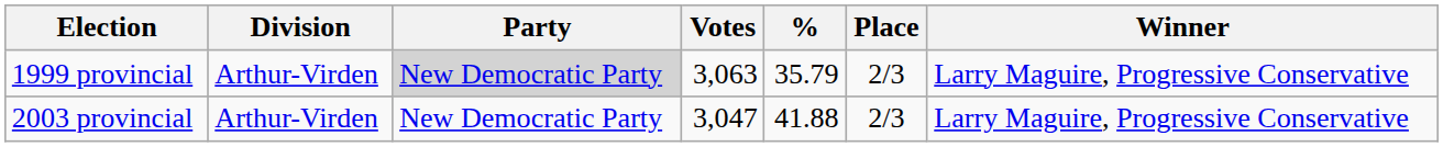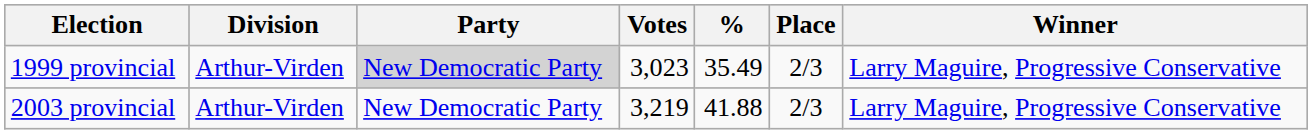 <table class="wikitable" width="800">
 <tr>
 <th align="left">Election</th>
 <th align="left">Division</th>
 <th align="left">Party</th>
 <th align="right">Votes</th>
 <th align="right">%</th>
 <th align="center">Place</th>
 <th align="center">Winner</th>
 </tr>
 <tr>
 <td align="left"><a href='#'>1999 provincial</a></td>
 <td align="left"><a href='#'>Arthur-Virden</a></td>
 <td align="left" style="background: lightgrey;"><a href='#'>New Democratic Party</a></td>
-<td align="right">3,063</td>
-<td align="right">35.79</td>
+<td align="right">3,023</td>
+<td align="right">35.49</td>
 <td align="center">2/3</td>
 <td align="left"><a href='#'>Larry Maguire</a>, <a href='#'>Progressive Conservative</a></td>
 </tr>
 <tr>
 <td align="left"><a href='#'>2003 provincial</a></td>
 <td align="left"><a href='#'>Arthur-Virden</a></td>
 <td align="left"><a href='#'>New Democratic Party</a></td>
-<td align="right">3,047</td>
+<td align="right">3,219</td>
 <td align="right">41.88</td>
 <td align="center">2/3</td>
 <td align="left"><a href='#'>Larry Maguire</a>, <a href='#'>Progressive Conservative</a></td>
 </tr>
 </table>
